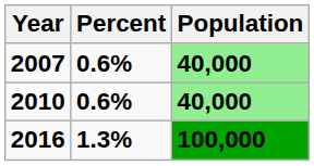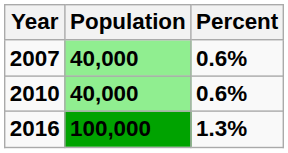 <table class="wikitable">
 <tr>
 <th><strong>Year</strong></th>
+<th><strong>Population</strong></th>
 <th><strong>Percent</strong></th>
-<th><strong>Population</strong></th>
 </tr>
 <tr>
 <td><strong>2007</strong></td>
+<td style="background: lightgreen"><strong>40,000</strong></td>
 <td><strong>0.6%</strong></td>
-<td style="background: lightgreen"><strong>40,000</strong></td>
 </tr>
 <tr>
 <td><strong>2010</strong></td>
+<td style="background: lightgreen"><strong>40,000</strong></td>
 <td><strong>0.6%</strong></td>
-<td style="background: lightgreen"><strong>40,000</strong></td>
 </tr>
 <tr>
 <td><strong>2016</strong></td>
+<td style="background:#00A300"><strong>100,000</strong></td>
 <td><strong>1.3%</strong></td>
-<td style="background:#00A300"><strong>100,000</strong></td>
 </tr>
 </table>
